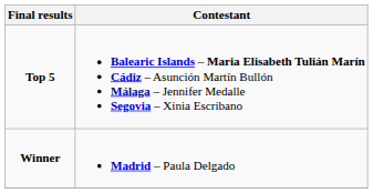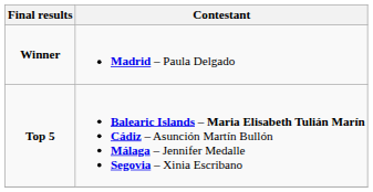 <table class="wikitable sortable" style="font-size: 95%;">
 <tr>
 <th>Final results</th>
 <th>Contestant</th>
 </tr>
 <tr>
+<td style="text-align:center;"><strong>Winner</strong></td>
+<td><br><ul><li> <strong><a href='#'>Madrid</a></strong> – Paula Delgado</li></ul></td>
+</tr>
+<tr>
 <td style="text-align:center;"><strong>Top 5</strong></td>
 <td><br><ul><li> <strong><a href='#'>Balearic Islands</a></strong> – <strong>Maria Elisabeth Tulián Marín</strong></li><li> <strong><a href='#'>Cádiz</a></strong> – Asunción Martín Bullón</li><li> <strong><a href='#'>Málaga</a></strong> – Jennifer Medalle</li><li> <strong><a href='#'>Segovia</a></strong> – Xinia Escribano</li></ul></td>
 </tr>
 <tr>
-<td style="text-align:center;"><strong>Winner</strong></td>
-<td><br><ul><li> <strong><a href='#'>Madrid</a></strong> – Paula Delgado</li></ul></td>
-</tr>
-<tr>
 </tr>
 </table>
